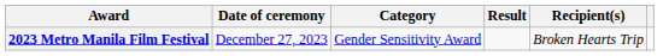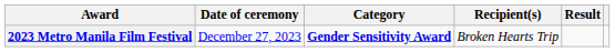 <table class="wikitable sortable plainrowheaders">
 <tr>
 <th scope="col">Award</th>
 <th scope="col" data-sort-type="date">Date of ceremony</th>
 <th scope="col">Category</th>
+<th scope="col">Recipient(s)</th>
 <th scope="col">Result</th>
-<th scope="col">Recipient(s)</th>
 <th scope="col" class="unsortable"></th>
 </tr>
 <tr>
 <th scope="row" rowspan="1"><a href='#'>2023 Metro Manila Film Festival</a></th>
 <td rowspan="1"><a href='#'>December 27, 2023</a></td>
-<td><a href='#'>Gender Sensitivity Award</a></td>
+<td><strong><a href='#'>Gender Sensitivity Award</a></strong></td>
+<td><em>Broken Hearts Trip</em></td>
 <td></td>
-<td><em>Broken Hearts Trip</em></td>
 <td rowspan="1"></td>
 </tr>
 </table>
